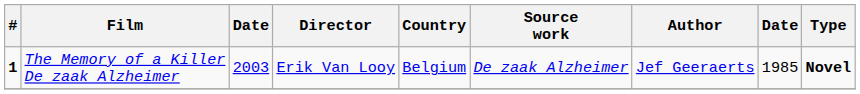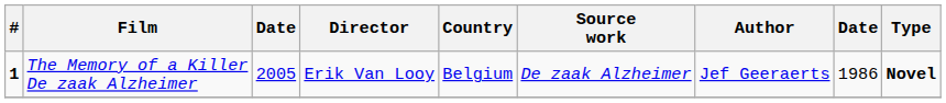 <table class="wikitable">
 <tr>
 <th>#</th>
 <th>Film</th>
 <th>Date</th>
 <th>Director</th>
 <th>Country</th>
 <th>Source<br>work</th>
 <th>Author</th>
 <th>Date</th>
 <th>Type</th>
 </tr>
 <tr>
 <td><strong>1</strong></td>
 <td><em><a href='#'>The Memory of a Killer</a></em><br><em><a href='#'>De zaak Alzheimer</a></em></td>
-<td><a href='#'>2003</a></td>
+<td><a href='#'>2005</a></td>
 <td><a href='#'>Erik Van Looy</a></td>
 <td><a href='#'>Belgium</a></td>
 <td><em><a href='#'>De zaak Alzheimer</a></em></td>
 <td><a href='#'>Jef Geeraerts</a></td>
-<td>1985</td>
+<td>1986</td>
 <td><strong>Novel</strong></td>
 </tr>
 <tr>
 </tr>
 </table>
